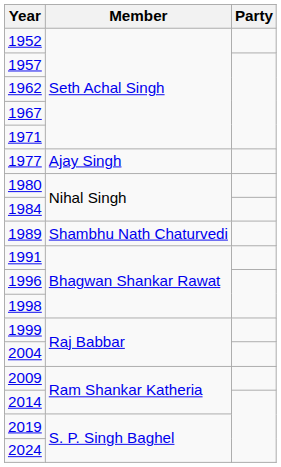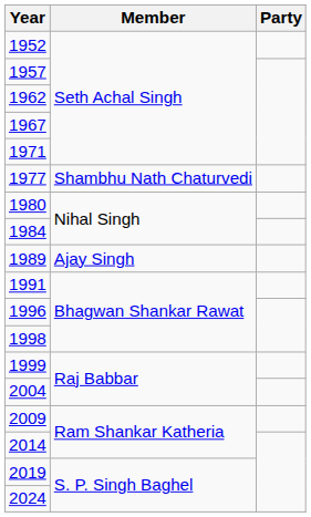 <table class="wikitable">
 <tr>
 <th>Year</th>
 <th>Member</th>
 <th colspan="2">Party</th>
 </tr>
 <tr>
 <td><a href='#'>1952</a></td>
 <td rowspan="5"><a href='#'>Seth Achal Singh</a></td>
 <td></td>
 </tr>
 <tr>
 <td><a href='#'>1957</a></td>
 </tr>
 <tr>
 <td><a href='#'>1962</a></td>
 </tr>
 <tr>
 <td><a href='#'>1967</a></td>
 </tr>
 <tr>
 <td><a href='#'>1971</a></td>
 </tr>
 <tr>
 <td><a href='#'>1977</a></td>
-<td><a href='#'>Ajay Singh</a></td>
+<td><a href='#'>Shambhu Nath Chaturvedi</a></td>
 <td></td>
 </tr>
 <tr>
 <td><a href='#'>1980</a></td>
 <td rowspan="2">Nihal Singh</td>
 <td></td>
 </tr>
 <tr>
 <td><a href='#'>1984</a></td>
 <td></td>
 </tr>
 <tr>
 <td><a href='#'>1989</a></td>
-<td><a href='#'>Shambhu Nath Chaturvedi</a></td>
+<td><a href='#'>Ajay Singh</a></td>
 <td></td>
 </tr>
 <tr>
 <td><a href='#'>1991</a></td>
 <td rowspan="3"><a href='#'>Bhagwan Shankar Rawat</a></td>
 <td></td>
 </tr>
 <tr>
 <td><a href='#'>1996</a></td>
 </tr>
 <tr>
 <td><a href='#'>1998</a></td>
 </tr>
 <tr>
 <td><a href='#'>1999</a></td>
 <td rowspan="2"><a href='#'>Raj Babbar</a></td>
 <td></td>
 </tr>
 <tr>
 <td><a href='#'>2004</a></td>
 </tr>
 <tr>
 <td><a href='#'>2009</a></td>
 <td rowspan="2"><a href='#'>Ram Shankar Katheria</a></td>
 <td></td>
 </tr>
 <tr>
 <td><a href='#'>2014</a></td>
 </tr>
 <tr>
 <td><a href='#'>2019</a></td>
 <td rowspan="2"><a href='#'>S. P. Singh Baghel</a></td>
 </tr>
 <tr>
 <td><a href='#'>2024</a></td>
 </tr>
 </table>
